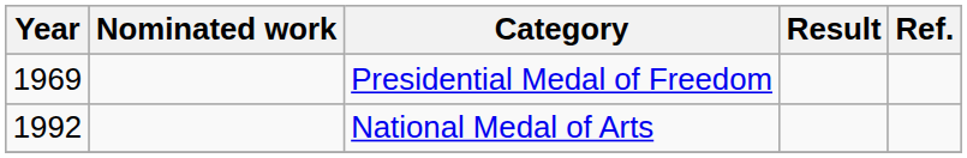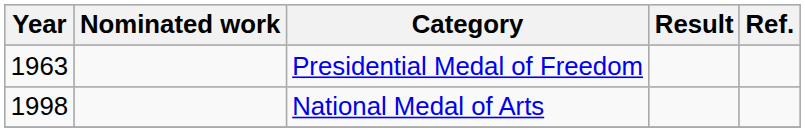 <table class="wikitable">
 <tr>
 <th>Year</th>
 <th>Nominated work</th>
 <th>Category</th>
 <th>Result</th>
 <th>Ref.</th>
 </tr>
 <tr>
-<td>1969</td>
+<td>1963</td>
 <td></td>
 <td><a href='#'>Presidential Medal of Freedom</a></td>
 <td></td>
 <td></td>
 </tr>
 <tr>
-<td>1992</td>
+<td>1998</td>
 <td></td>
 <td><a href='#'>National Medal of Arts</a></td>
 <td></td>
 <td></td>
 </tr>
 <tr>
 </tr>
 </table>
